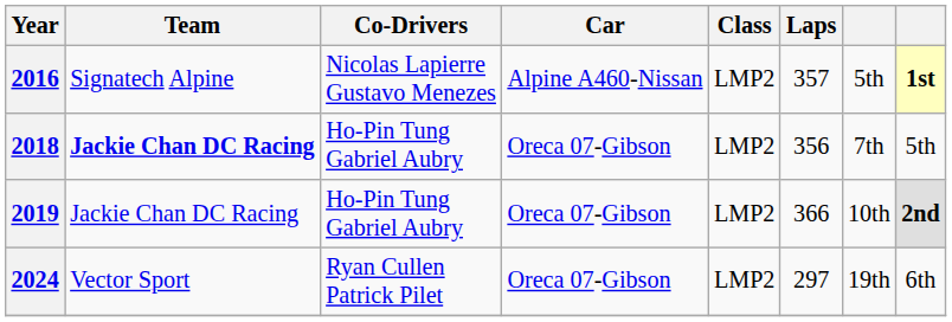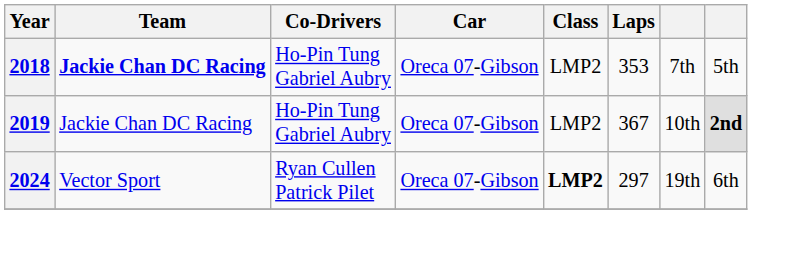 <table class="wikitable" style="text-align:center; font-size:90%">
 <tr>
 <th>Year</th>
 <th>Team</th>
 <th>Co-Drivers</th>
 <th>Car</th>
 <th>Class</th>
 <th>Laps</th>
 <th></th>
 <th></th>
 </tr>
 <tr>
-<th><a href='#'>2016</a></th>
-<td align="left" nowrap> <a href='#'>Signatech</a> <a href='#'>Alpine</a></td>
-<td align="left" nowrap> <a href='#'>Nicolas Lapierre</a><br> <a href='#'>Gustavo Menezes</a></td>
-<td align="left" nowrap><a href='#'>Alpine A460</a>-<a href='#'>Nissan</a></td>
-<td>LMP2</td>
-<td>357</td>
-<td>5th</td>
-<td style="background:#FFFFBF;"><strong>1st</strong></td>
-</tr>
-<tr>
 <th><a href='#'>2018</a></th>
 <td align="left" nowrap><strong> <a href='#'>Jackie Chan DC Racing</a></strong></td>
 <td align="left" nowrap> <a href='#'>Ho-Pin Tung</a><br> <a href='#'>Gabriel Aubry</a></td>
 <td align="left" nowrap><a href='#'>Oreca 07</a>-<a href='#'>Gibson</a></td>
 <td>LMP2</td>
-<td>356</td>
+<td>353</td>
 <td>7th</td>
 <td>5th</td>
 </tr>
 <tr>
 <th><a href='#'>2019</a></th>
 <td align="left" nowrap> <a href='#'>Jackie Chan DC Racing</a></td>
 <td align="left" nowrap> <a href='#'>Ho-Pin Tung</a><br> <a href='#'>Gabriel Aubry</a></td>
 <td align="left" nowrap><a href='#'>Oreca 07</a>-<a href='#'>Gibson</a></td>
 <td>LMP2</td>
-<td>366</td>
+<td>367</td>
 <td>10th</td>
 <td style="background:#DFDFDF;"><strong>2nd</strong></td>
 </tr>
 <tr>
 <th><a href='#'>2024</a></th>
 <td align="left" nowrap> <a href='#'>Vector Sport</a></td>
 <td align="left" nowrap> <a href='#'>Ryan Cullen</a><br> <a href='#'>Patrick Pilet</a></td>
 <td align="left" nowrap><a href='#'>Oreca 07</a>-<a href='#'>Gibson</a></td>
-<td>LMP2</td>
+<td><strong>LMP2</strong></td>
 <td>297</td>
 <td>19th</td>
 <td>6th</td>
 </tr>
 <tr>
 </tr>
 </table>
